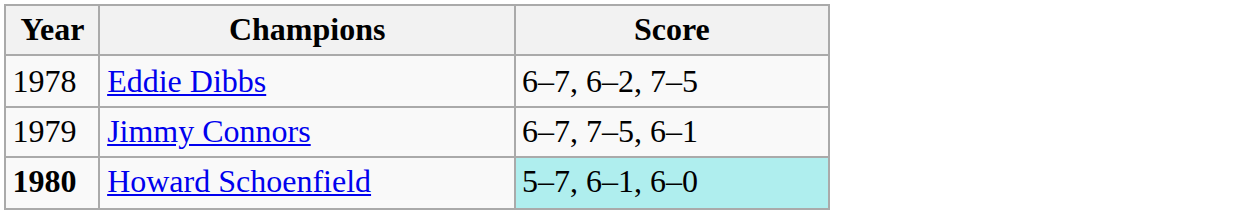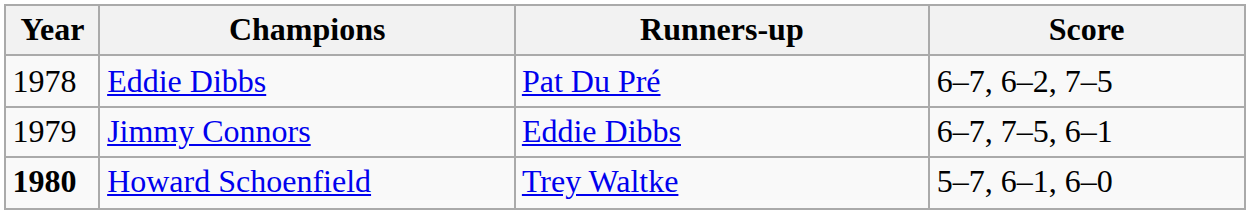 <table class="wikitable">
 <tr>
 <th style="width:40px">Year</th>
 <th style="width:200px">Champions</th>
+<th style="width:200px">Runners-up</th>
 <th style="width:150px" class="unsortable">Score</th>
 </tr>
 <tr>
 <td>1978</td>
 <td> <a href='#'>Eddie Dibbs</a></td>
+<td> <a href='#'>Pat Du Pré</a></td>
 <td>6–7, 6–2, 7–5</td>
 </tr>
 <tr>
 <td>1979</td>
 <td> <a href='#'>Jimmy Connors</a></td>
+<td> <a href='#'>Eddie Dibbs</a></td>
 <td>6–7, 7–5, 6–1</td>
 </tr>
 <tr>
 <td><strong>1980</strong></td>
 <td> <a href='#'>Howard Schoenfield</a></td>
-<td style="background: paleturquoise;">5–7, 6–1, 6–0</td>
+<td> <a href='#'>Trey Waltke</a></td>
+<td>5–7, 6–1, 6–0</td>
 </tr>
 </table>
